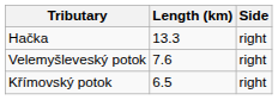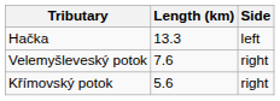 <table class="wikitable">
 <tr>
 <th>Tributary</th>
 <th>Length (km)</th>
 <th>Side</th>
 </tr>
 <tr>
 <td>Hačka</td>
 <td>13.3</td>
-<td>right</td>
+<td>left</td>
 </tr>
 <tr>
 <td>Velemyšleveský potok</td>
 <td>7.6</td>
 <td>right</td>
 </tr>
 <tr>
 <td>Křímovský potok</td>
-<td>6.5</td>
+<td>5.6</td>
 <td>right</td>
 </tr>
 </table>
